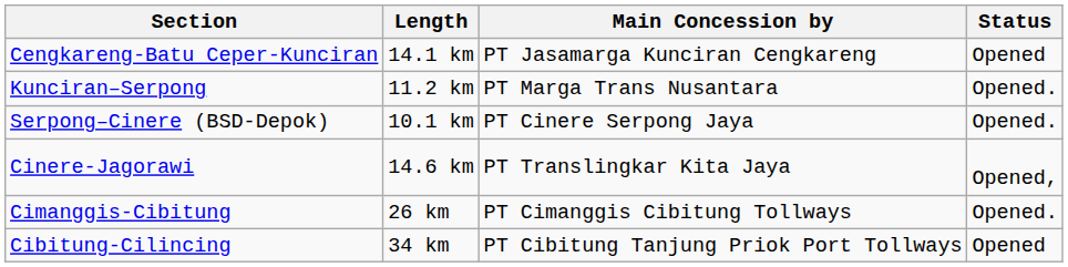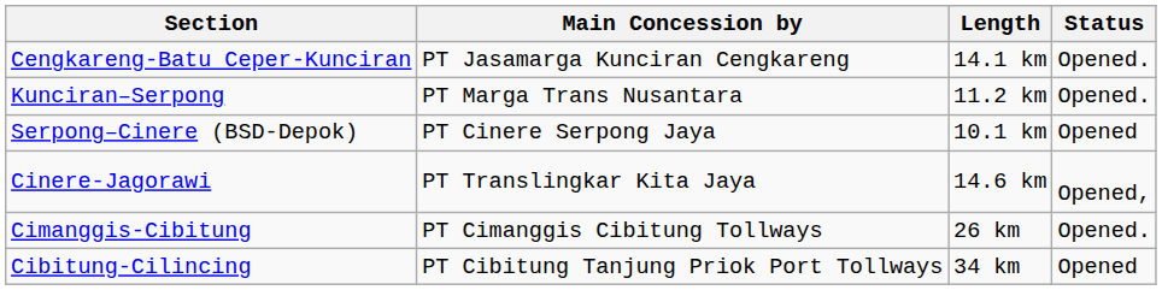 <table class="wikitable">
 <tr>
 <th>Section</th>
+<th>Main Concession by</th>
 <th>Length</th>
-<th>Main Concession by</th>
 <th>Status</th>
 </tr>
 <tr>
 <td><a href='#'>Cengkareng-Batu Ceper-Kunciran</a></td>
+<td>PT Jasamarga Kunciran Cengkareng<br></td>
 <td>14.1 km</td>
-<td>PT Jasamarga Kunciran Cengkareng<br></td>
-<td>Opened</td>
+<td>Opened. </td>
 </tr>
 <tr>
 <td><a href='#'>Kunciran–Serpong</a></td>
+<td>PT Marga Trans Nusantara<br></td>
 <td>11.2 km</td>
-<td>PT Marga Trans Nusantara<br></td>
 <td>Opened.</td>
 </tr>
 <tr>
 <td><a href='#'>Serpong–Cinere</a> (BSD-Depok) </td>
+<td>PT Cinere Serpong Jaya<br></td>
 <td>10.1 km</td>
-<td>PT Cinere Serpong Jaya<br></td>
-<td>Opened. </td>
+<td>Opened</td>
 </tr>
 <tr>
 <td><a href='#'>Cinere-Jagorawi</a></td>
+<td>PT Translingkar Kita Jaya<br></td>
 <td>14.6 km</td>
-<td>PT Translingkar Kita Jaya<br></td>
 <td><br>Opened,</td>
 </tr>
 <tr>
 <td><a href='#'>Cimanggis-Cibitung</a></td>
+<td>PT Cimanggis Cibitung Tollways</td>
 <td>26 km</td>
-<td>PT Cimanggis Cibitung Tollways</td>
 <td>Opened.</td>
 </tr>
 <tr>
 <td><a href='#'>Cibitung-Cilincing</a></td>
+<td>PT Cibitung Tanjung Priok Port Tollways</td>
 <td>34 km</td>
-<td>PT Cibitung Tanjung Priok Port Tollways</td>
 <td>Opened</td>
 </tr>
 </table>
